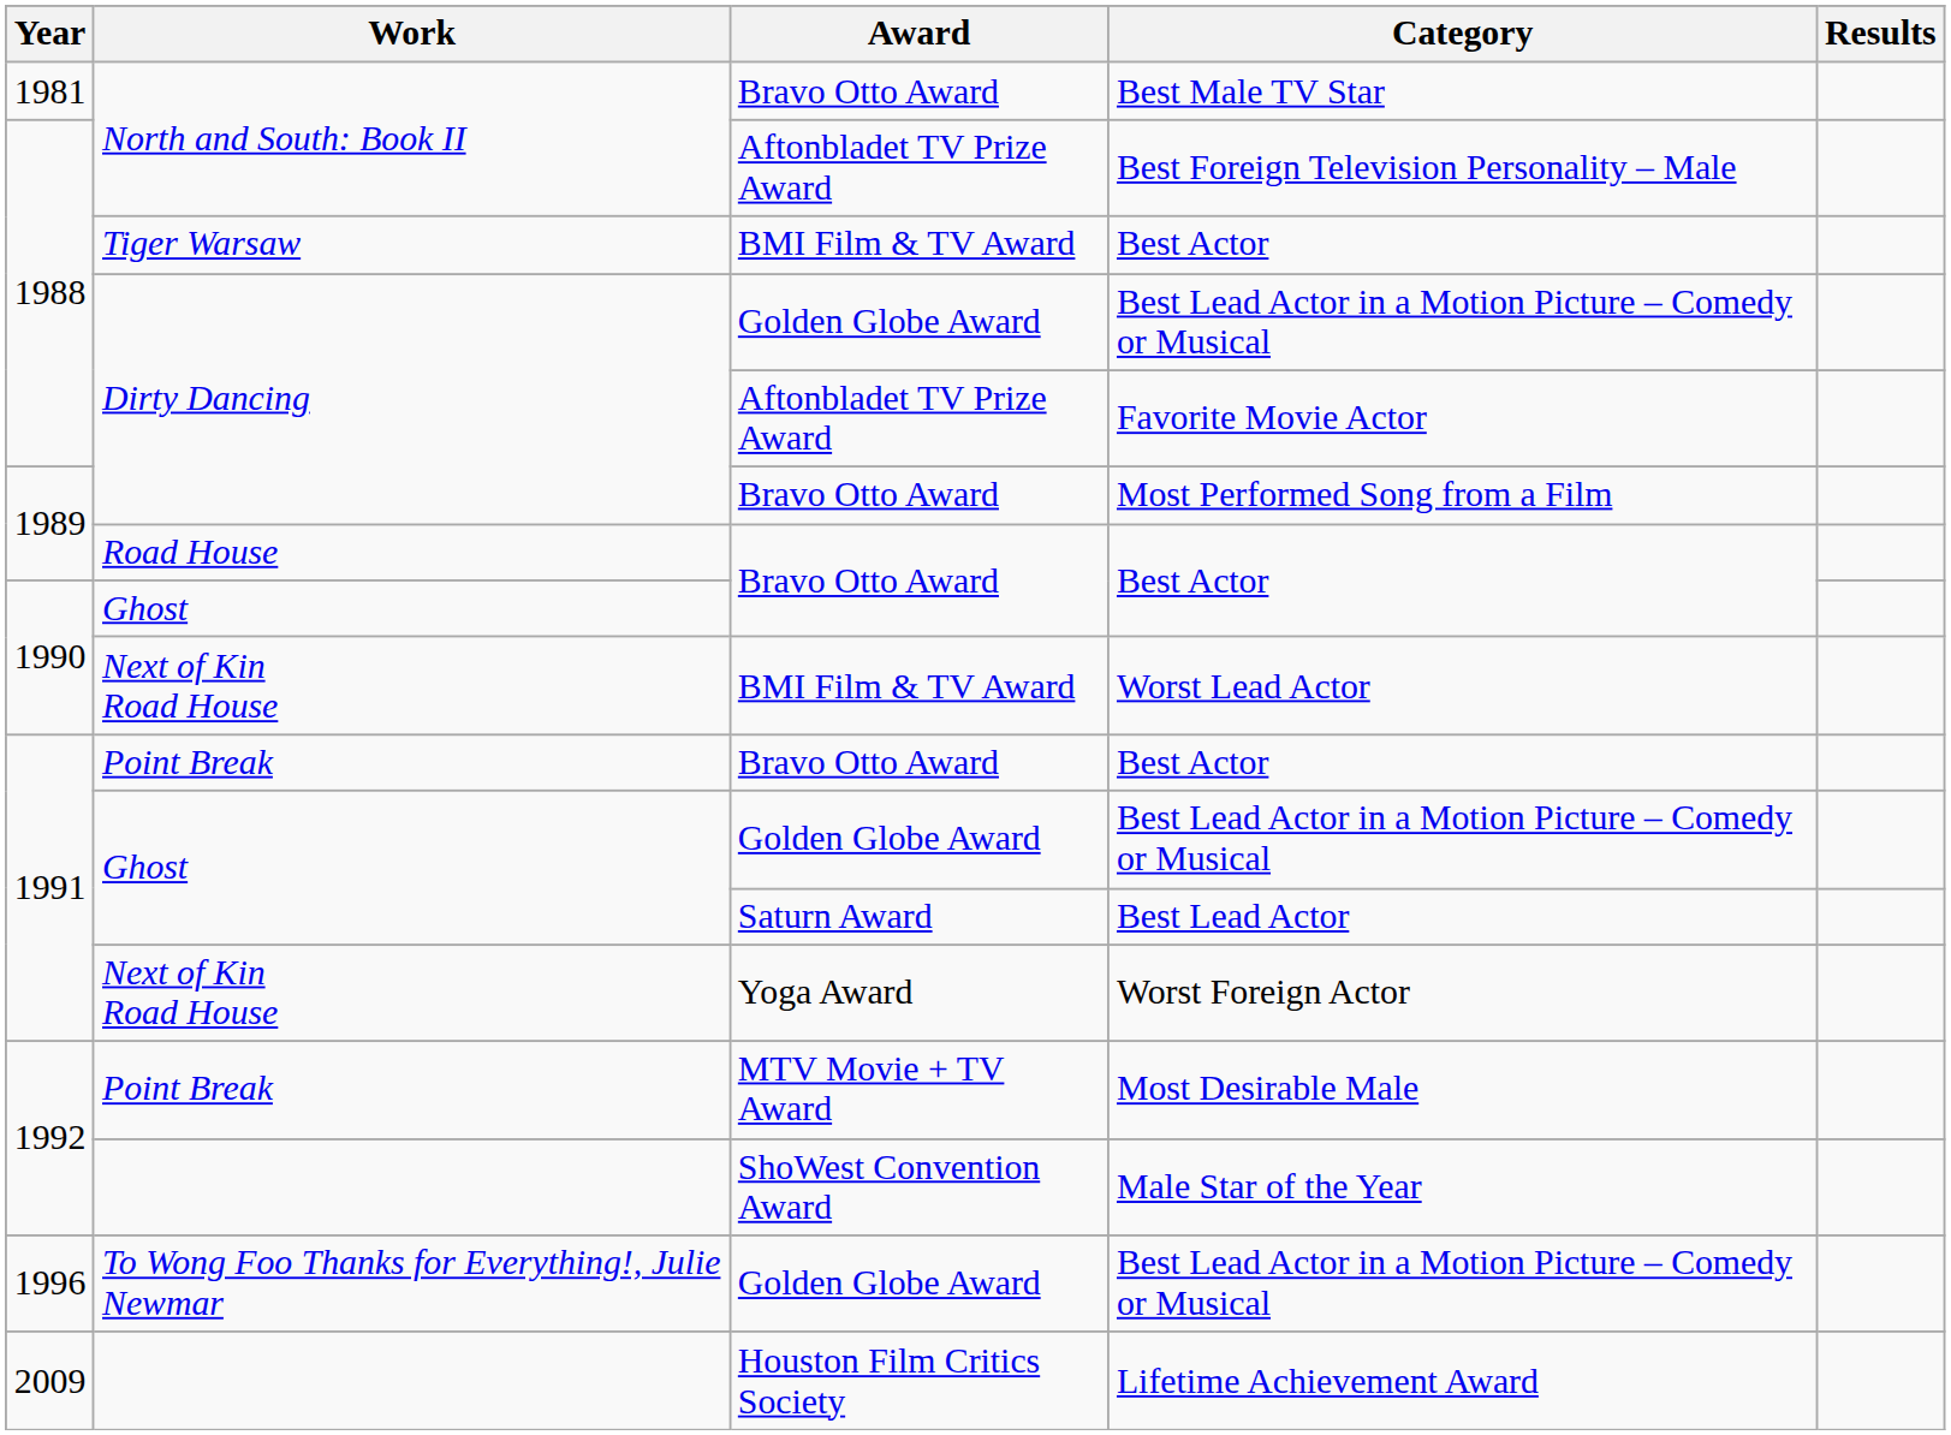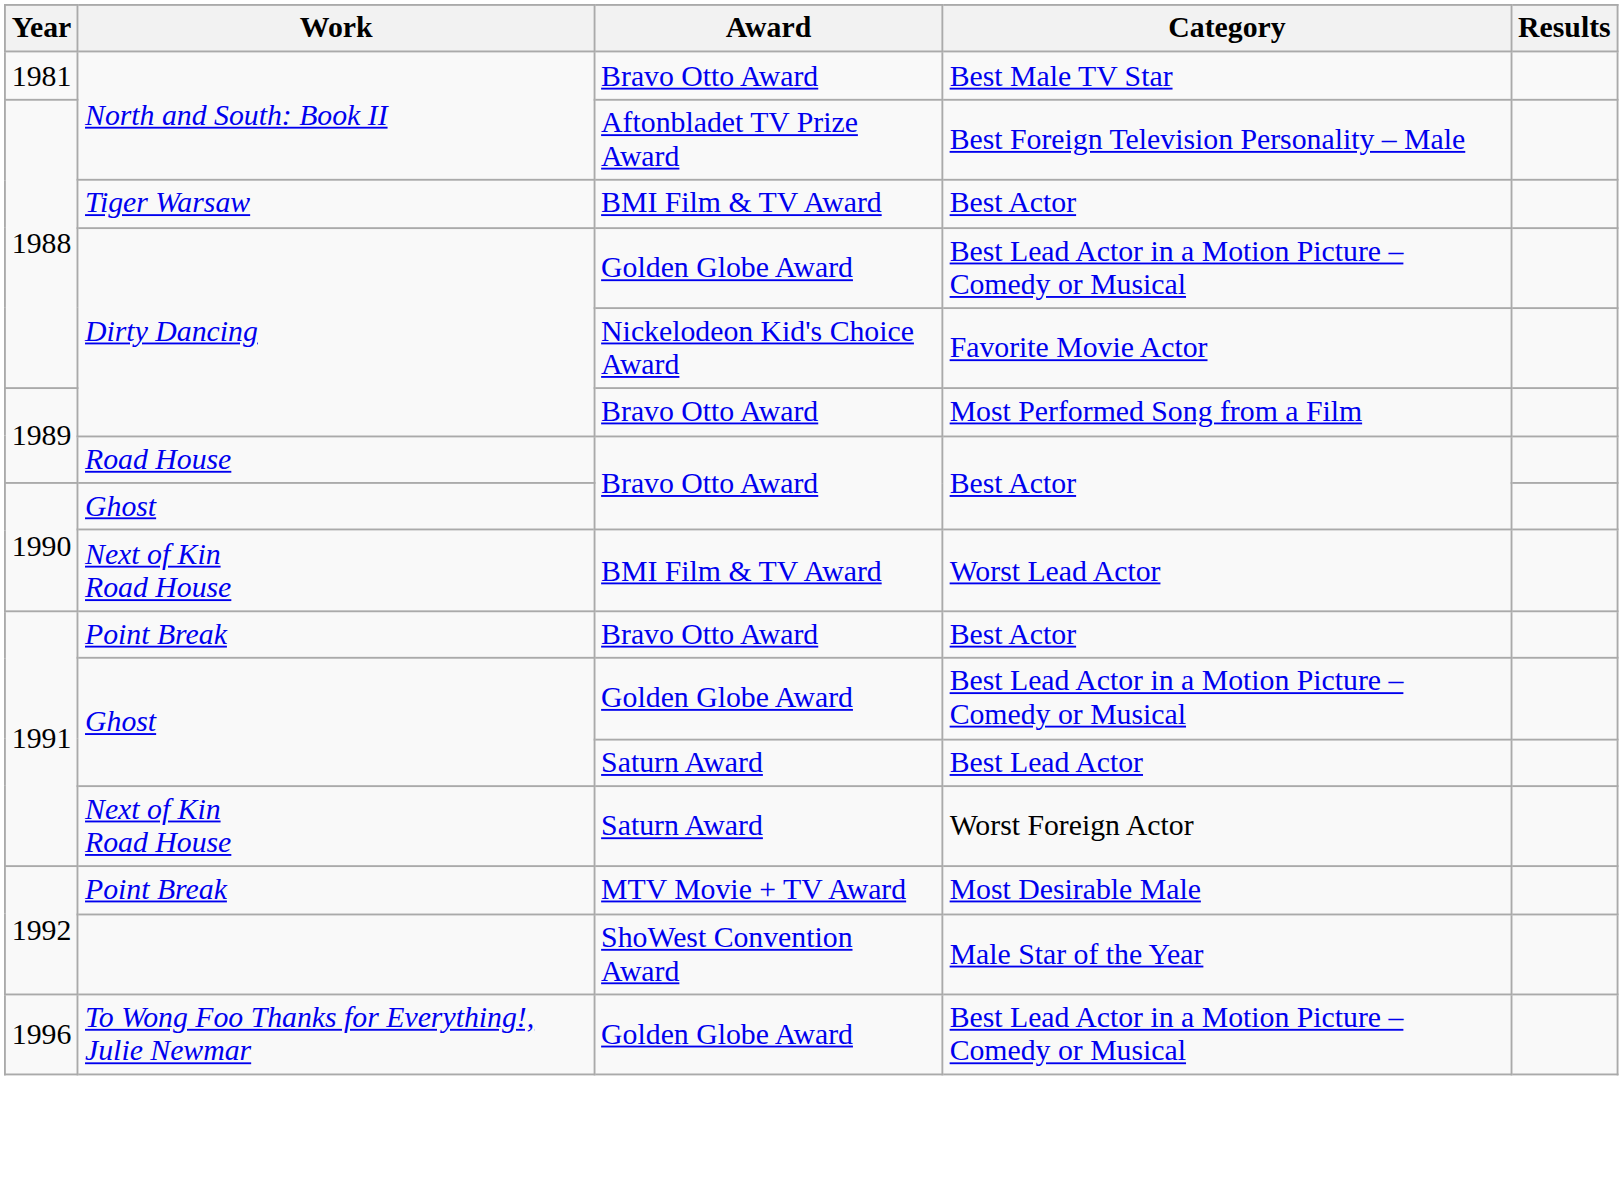 <table class="wikitable">
 <tr>
 <th>Year</th>
 <th>Work</th>
 <th>Award</th>
 <th>Category</th>
 <th>Results</th>
 </tr>
 <tr>
 <td>1981</td>
 <td rowspan="2"><a href='#'><em>North and South: Book II</em></a></td>
 <td><a href='#'>Bravo Otto Award</a></td>
 <td><a href='#'>Best Male TV Star</a></td>
 <td></td>
 </tr>
 <tr>
 <td rowspan="4">1988</td>
 <td><a href='#'>Aftonbladet TV Prize Award</a></td>
 <td><a href='#'>Best Foreign Television Personality – Male</a></td>
 <td></td>
 </tr>
 <tr>
 <td><em><a href='#'>Tiger Warsaw</a></em></td>
 <td><a href='#'>BMI Film & TV Award</a></td>
 <td><a href='#'>Best Actor</a></td>
 <td></td>
 </tr>
 <tr>
 <td rowspan="3"><em><a href='#'>Dirty Dancing</a></em></td>
 <td><a href='#'>Golden Globe Award</a></td>
 <td><a href='#'>Best Lead Actor in a Motion Picture – Comedy or Musical</a></td>
 <td></td>
 </tr>
 <tr>
-<td><a href='#'>Aftonbladet TV Prize Award</a></td>
+<td><a href='#'>Nickelodeon Kid's Choice Award</a></td>
 <td><a href='#'>Favorite Movie Actor</a></td>
 <td></td>
 </tr>
 <tr>
 <td rowspan="2">1989</td>
 <td><a href='#'>Bravo Otto Award</a></td>
 <td><a href='#'>Most Performed Song from a Film</a></td>
 <td></td>
 </tr>
 <tr>
 <td><em><a href='#'>Road House</a></em></td>
 <td rowspan="2"><a href='#'>Bravo Otto Award</a></td>
 <td rowspan="2"><a href='#'>Best Actor</a></td>
 <td></td>
 </tr>
 <tr>
 <td rowspan="2">1990</td>
 <td><em><a href='#'>Ghost</a></em></td>
 <td></td>
 </tr>
 <tr>
 <td><em><a href='#'>Next of Kin</a></em><br><a href='#'><em>Road House</em></a></td>
 <td><a href='#'>BMI Film & TV Award</a></td>
 <td><a href='#'>Worst Lead Actor</a></td>
 <td></td>
 </tr>
 <tr>
 <td rowspan="4">1991</td>
 <td><em><a href='#'>Point Break</a></em></td>
 <td><a href='#'>Bravo Otto Award</a></td>
 <td><a href='#'>Best Actor</a></td>
 <td></td>
 </tr>
 <tr>
 <td rowspan="2"><a href='#'><em>Ghost</em></a></td>
 <td><a href='#'>Golden Globe Award</a></td>
 <td><a href='#'>Best Lead Actor in a Motion Picture – Comedy or Musical</a></td>
 <td></td>
 </tr>
 <tr>
 <td><a href='#'>Saturn Award</a></td>
 <td><a href='#'>Best Lead Actor</a></td>
 <td></td>
 </tr>
 <tr>
 <td><a href='#'><em>Next of Kin</em></a><br><em><a href='#'>Road House</a></em></td>
-<td>Yoga Award</td>
+<td><a href='#'>Saturn Award</a></td>
 <td>Worst Foreign Actor</td>
 <td></td>
 </tr>
 <tr>
 <td rowspan="2">1992</td>
 <td><em><a href='#'>Point Break</a></em></td>
 <td><a href='#'>MTV Movie + TV Award</a></td>
 <td><a href='#'>Most Desirable Male</a></td>
 <td></td>
 </tr>
 <tr>
 <td></td>
 <td><a href='#'>ShoWest Convention Award</a></td>
 <td><a href='#'>Male Star of the Year</a></td>
 <td></td>
 </tr>
 <tr>
 <td>1996</td>
 <td><em><a href='#'>To Wong Foo Thanks for Everything!, Julie Newmar</a></em></td>
 <td><a href='#'>Golden Globe Award</a></td>
 <td><a href='#'>Best Lead Actor in a Motion Picture – Comedy or Musical</a></td>
 <td></td>
 </tr>
-<tr>
-<td>2009</td>
-<td></td>
-<td><a href='#'>Houston Film Critics Society</a></td>
-<td><a href='#'>Lifetime Achievement Award</a></td>
-<td></td>
-</tr>
 </table>
